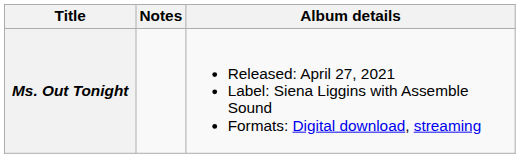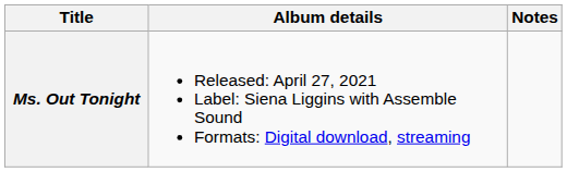 <table class="wikitable plainrowheaders">
 <tr>
 <th scope="col" style="width:8.1em;">Title</th>
+<th scope="col" style="width:21em;">Album details</th>
 <th>Notes</th>
-<th scope="col" style="width:21em;">Album details</th>
 </tr>
 <tr>
 <th scope="row"><em>Ms. Out Tonight</em></th>
+<td><br><ul><li>Released: April 27, 2021</li><li>Label: Siena Liggins with Assemble Sound</li><li>Formats: <a href='#'>Digital download</a>, <a href='#'>streaming</a></li></ul></td>
 <td></td>
-<td><br><ul><li>Released: April 27, 2021</li><li>Label: Siena Liggins with Assemble Sound</li><li>Formats: <a href='#'>Digital download</a>, <a href='#'>streaming</a></li></ul></td>
 </tr>
 </table>
